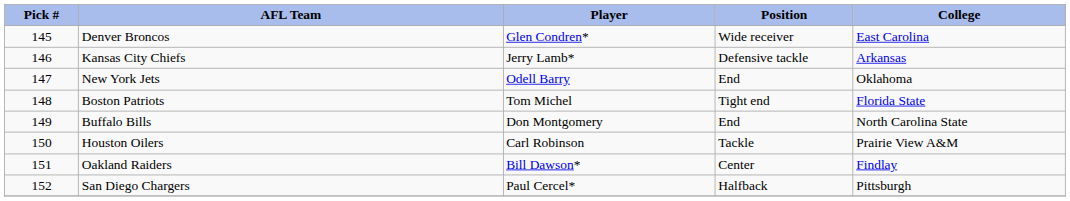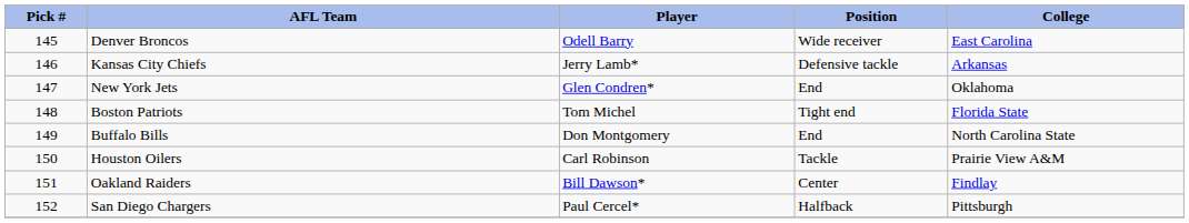 <table class="wikitable sortable sortable" style="width: 100%">
 <tr>
 <th style="background:#A8BDEC;" width=7%>Pick #</th>
 <th width=40% style="background:#A8BDEC;">AFL Team</th>
 <th width=20% style="background:#A8BDEC;">Player</th>
 <th width=13% style="background:#A8BDEC;">Position</th>
 <th style="background:#A8BDEC;">College</th>
 </tr>
 <tr>
 <td align=center>145</td>
 <td>Denver Broncos</td>
-<td><a href='#'>Glen Condren</a>*</td>
+<td><a href='#'>Odell Barry</a></td>
 <td>Wide receiver</td>
 <td><a href='#'>East Carolina</a></td>
 </tr>
 <tr>
 <td align=center>146</td>
 <td>Kansas City Chiefs</td>
 <td>Jerry Lamb*</td>
 <td>Defensive tackle</td>
 <td><a href='#'>Arkansas</a></td>
 </tr>
 <tr>
 <td align=center>147</td>
 <td>New York Jets</td>
-<td><a href='#'>Odell Barry</a></td>
+<td><a href='#'>Glen Condren</a>*</td>
 <td>End</td>
 <td>Oklahoma</td>
 </tr>
 <tr>
 <td align=center>148</td>
 <td>Boston Patriots</td>
 <td>Tom Michel</td>
 <td>Tight end</td>
 <td><a href='#'>Florida State</a></td>
 </tr>
 <tr>
 <td align=center>149</td>
 <td>Buffalo Bills</td>
 <td>Don Montgomery</td>
 <td>End</td>
 <td>North Carolina State</td>
 </tr>
 <tr>
 <td align=center>150</td>
 <td>Houston Oilers</td>
 <td>Carl Robinson</td>
 <td>Tackle</td>
 <td>Prairie View A&M</td>
 </tr>
 <tr>
 <td align=center>151</td>
 <td>Oakland Raiders</td>
 <td><a href='#'>Bill Dawson</a>*</td>
 <td>Center</td>
 <td><a href='#'>Findlay</a></td>
 </tr>
 <tr>
 <td align=center>152</td>
 <td>San Diego Chargers</td>
 <td>Paul Cercel*</td>
 <td>Halfback</td>
 <td>Pittsburgh</td>
 </tr>
 <tr>
 </tr>
 </table>
